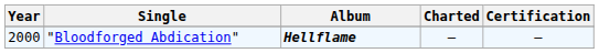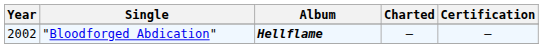 <table class="wikitable"|width=100%>
 <tr>
 <th>Year</th>
 <th width="225">Single</th>
 <th width="130">Album</th>
 <th>Charted</th>
 <th width="50">Certification</th>
 </tr>
 <tr>
 </tr>
 <tr bgcolor="#F0F8FF">
-<td align="left" valign="top">2000</td>
+<td align="left" valign="top">2002</td>
 <td align="left" valign="top">"<a href='#'>Bloodforged Abdication</a>"</td>
 <td align="left" valign="top"><strong><em>Hellflame</em></strong></td>
 <td align="center" valign="top">–</td>
 <td align="center" valign="top">–</td>
 </tr>
 <tr>
 </tr>
 </table>
